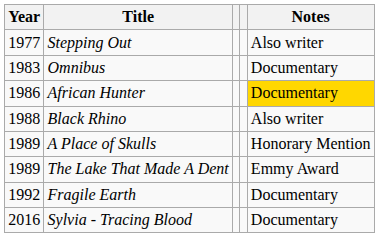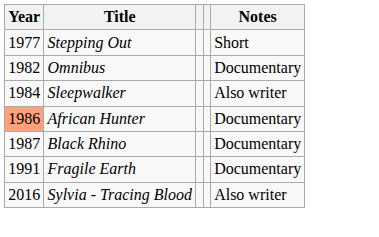 <table class="wikitable">
 <tr>
 <th>Year</th>
 <th>Title</th>
 <th></th>
 <th></th>
 <th>Notes</th>
 </tr>
 <tr>
 <td>1977</td>
 <td><em>Stepping Out</em></td>
 <td></td>
 <td></td>
-<td>Also writer</td>
+<td>Short</td>
 </tr>
 <tr>
-<td>1983</td>
+<td>1982</td>
 <td><em>Omnibus</em></td>
 <td></td>
 <td></td>
 <td>Documentary</td>
 </tr>
 <tr>
-<td>1986</td>
-<td><em>African Hunter</em></td>
-<td></td>
-<td></td>
-<td style="background: gold;">Documentary</td>
-</tr>
-<tr>
-<td>1988</td>
-<td><em>Black Rhino</em></td>
+<td>1984</td>
+<td><em>Sleepwalker</em></td>
 <td></td>
 <td></td>
 <td>Also writer</td>
 </tr>
 <tr>
-<td>1989</td>
-<td><em>A Place of Skulls</em></td>
+<td style="background: lightsalmon;">1986</td>
+<td><em>African Hunter</em></td>
 <td></td>
 <td></td>
-<td>Honorary Mention</td>
+<td>Documentary</td>
 </tr>
 <tr>
-<td>1989</td>
-<td><em>The Lake That Made A Dent</em></td>
+<td>1987</td>
+<td><em>Black Rhino</em></td>
 <td></td>
 <td></td>
-<td>Emmy Award</td>
+<td>Documentary</td>
 </tr>
 <tr>
-<td>1992</td>
+<td>1991</td>
 <td><em>Fragile Earth</em></td>
 <td></td>
 <td></td>
 <td>Documentary</td>
 </tr>
 <tr>
 <td>2016</td>
 <td><em>Sylvia - Tracing Blood</em></td>
 <td></td>
 <td></td>
-<td>Documentary</td>
+<td>Also writer</td>
 </tr>
 </table>
